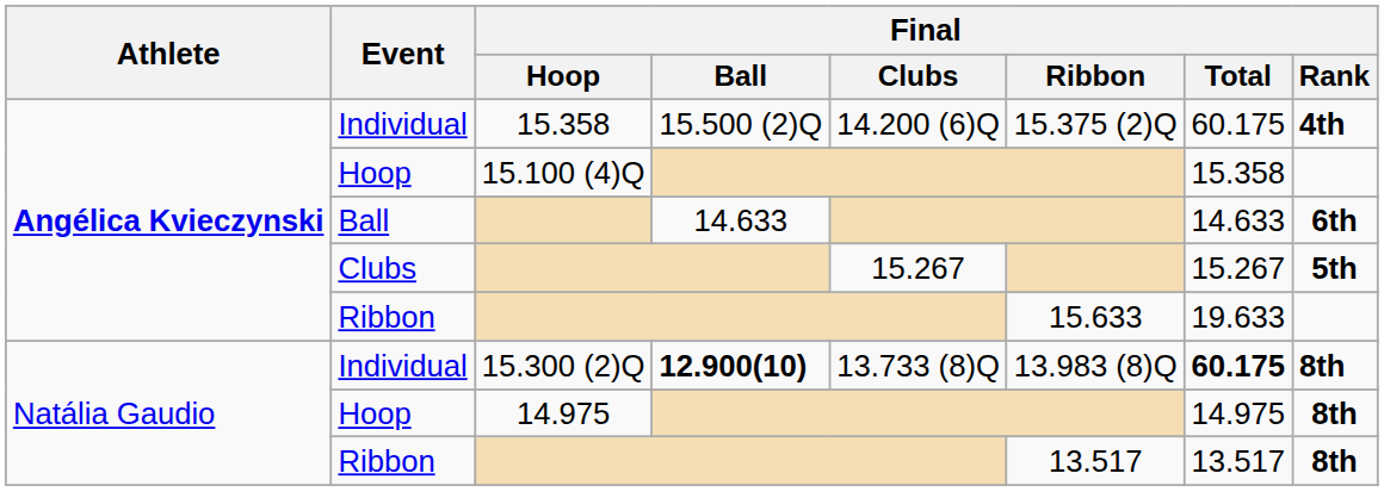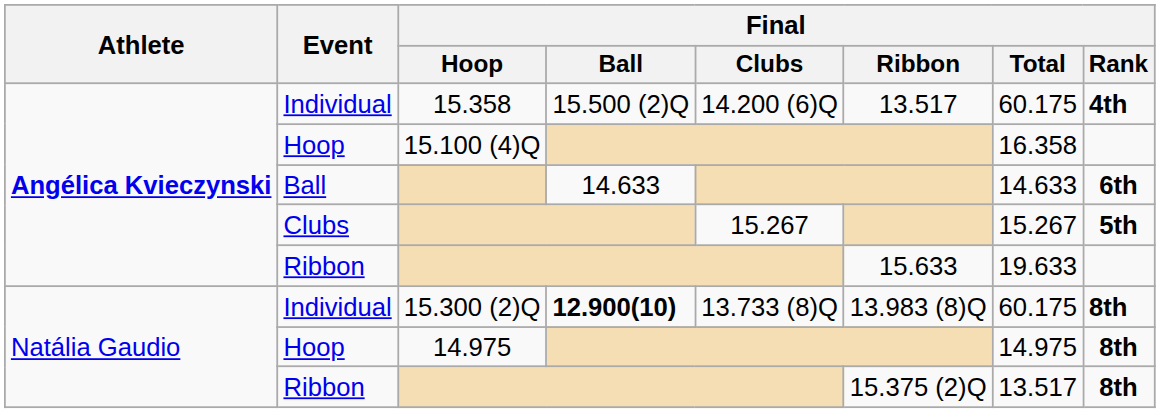 <table class="wikitable" style="font-size:90%">
 <tr>
 <th rowspan="2">Athlete</th>
 <th rowspan="2">Event</th>
 <th colspan="6">Final</th>
 </tr>
 <tr style="font-size:95%">
 <th>Hoop</th>
 <th>Ball</th>
 <th>Clubs</th>
 <th>Ribbon</th>
 <th>Total</th>
 <th>Rank</th>
 </tr>
 <tr>
 <td rowspan=5><strong><a href='#'>Angélica Kvieczynski</a></strong></td>
 <td align=left><a href='#'>Individual</a></td>
 <td align=center>15.358</td>
 <td>15.500 (2)Q</td>
 <td>14.200 (6)Q</td>
-<td>15.375 (2)Q</td>
+<td align=center>13.517</td>
 <td>60.175</td>
 <td><strong>4th</strong></td>
 </tr>
 <tr>
 <td><a href='#'>Hoop</a></td>
 <td>15.100 (4)Q</td>
 <td colspan=3 bgcolor=wheat></td>
-<td align=center>15.358</td>
+<td align=center>16.358</td>
 <td align=center></td>
 </tr>
 <tr>
 <td><a href='#'>Ball</a></td>
 <td bgcolor=wheat></td>
 <td align=center>14.633</td>
 <td colspan=2 bgcolor=wheat></td>
 <td align=center>14.633</td>
 <td align=center><strong>6th</strong></td>
 </tr>
 <tr>
 <td><a href='#'>Clubs</a></td>
 <td colspan=2 bgcolor=wheat></td>
 <td align=center>15.267</td>
 <td bgcolor=wheat></td>
 <td align=center>15.267</td>
 <td align=center><strong>5th</strong></td>
 </tr>
 <tr>
 <td><a href='#'>Ribbon</a></td>
 <td colspan=3 bgcolor=wheat></td>
 <td align=center>15.633</td>
 <td align=center>19.633</td>
 <td align=center></td>
 </tr>
 <tr>
 <td rowspan=3><a href='#'>Natália Gaudio</a></td>
 <td align=left><a href='#'>Individual</a></td>
 <td>15.300 (2)Q</td>
 <td><strong>12.900(10)</strong></td>
 <td>13.733 (8)Q</td>
 <td>13.983 (8)Q</td>
-<td><strong>60.175</strong></td>
+<td>60.175</td>
 <td><strong>8th</strong></td>
 </tr>
 <tr>
 <td><a href='#'>Hoop</a></td>
 <td align=center>14.975</td>
 <td colspan=3 bgcolor=wheat></td>
 <td align=center>14.975</td>
 <td align=center><strong>8th</strong></td>
 </tr>
 <tr>
 <td><a href='#'>Ribbon</a></td>
 <td colspan=3 bgcolor=wheat></td>
-<td align=center>13.517</td>
+<td>15.375 (2)Q</td>
 <td align=center>13.517</td>
 <td align=center><strong>8th</strong></td>
 </tr>
 </table>
